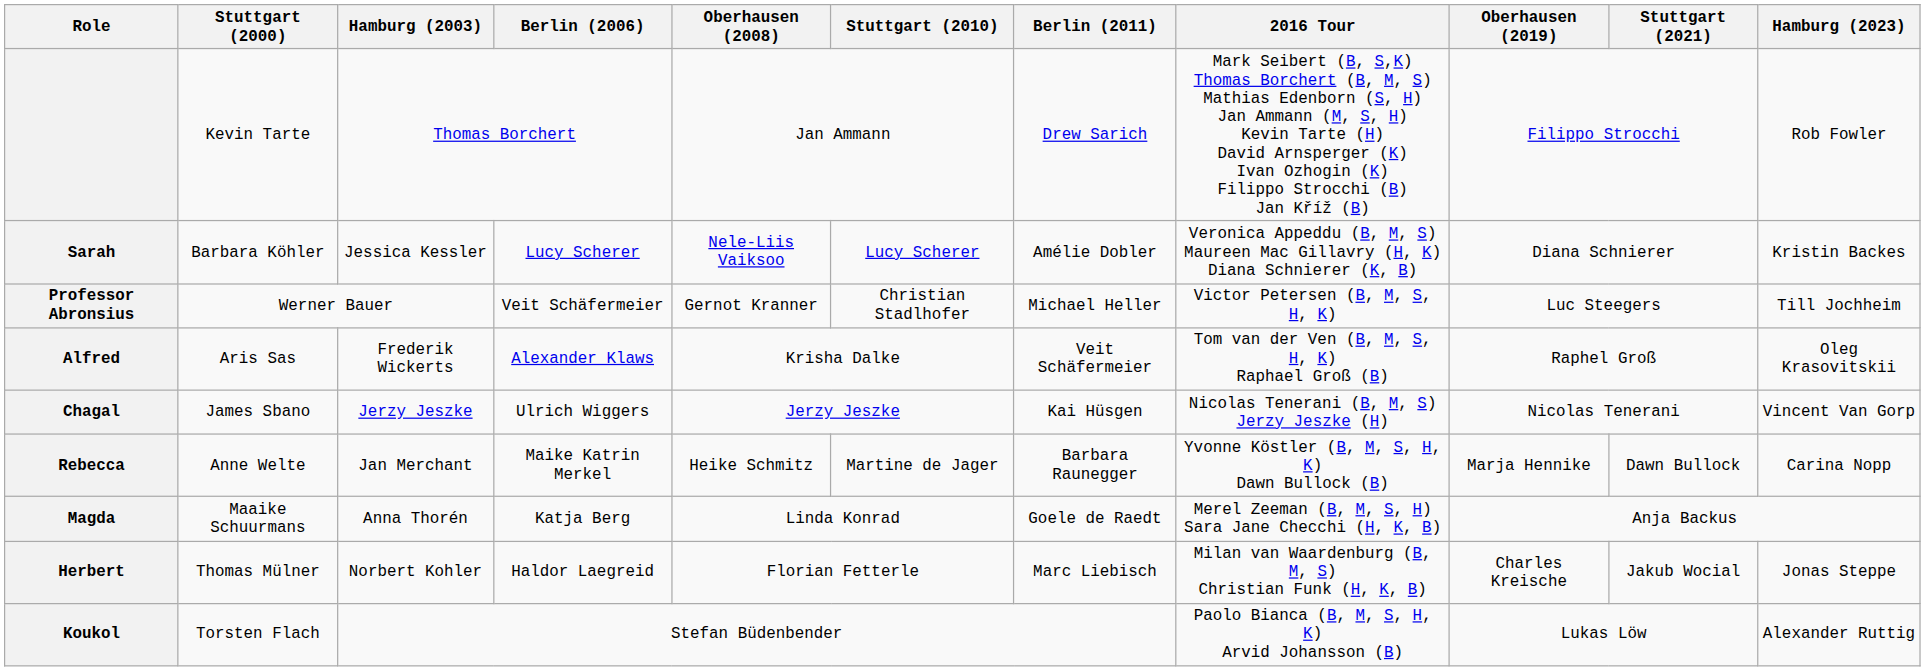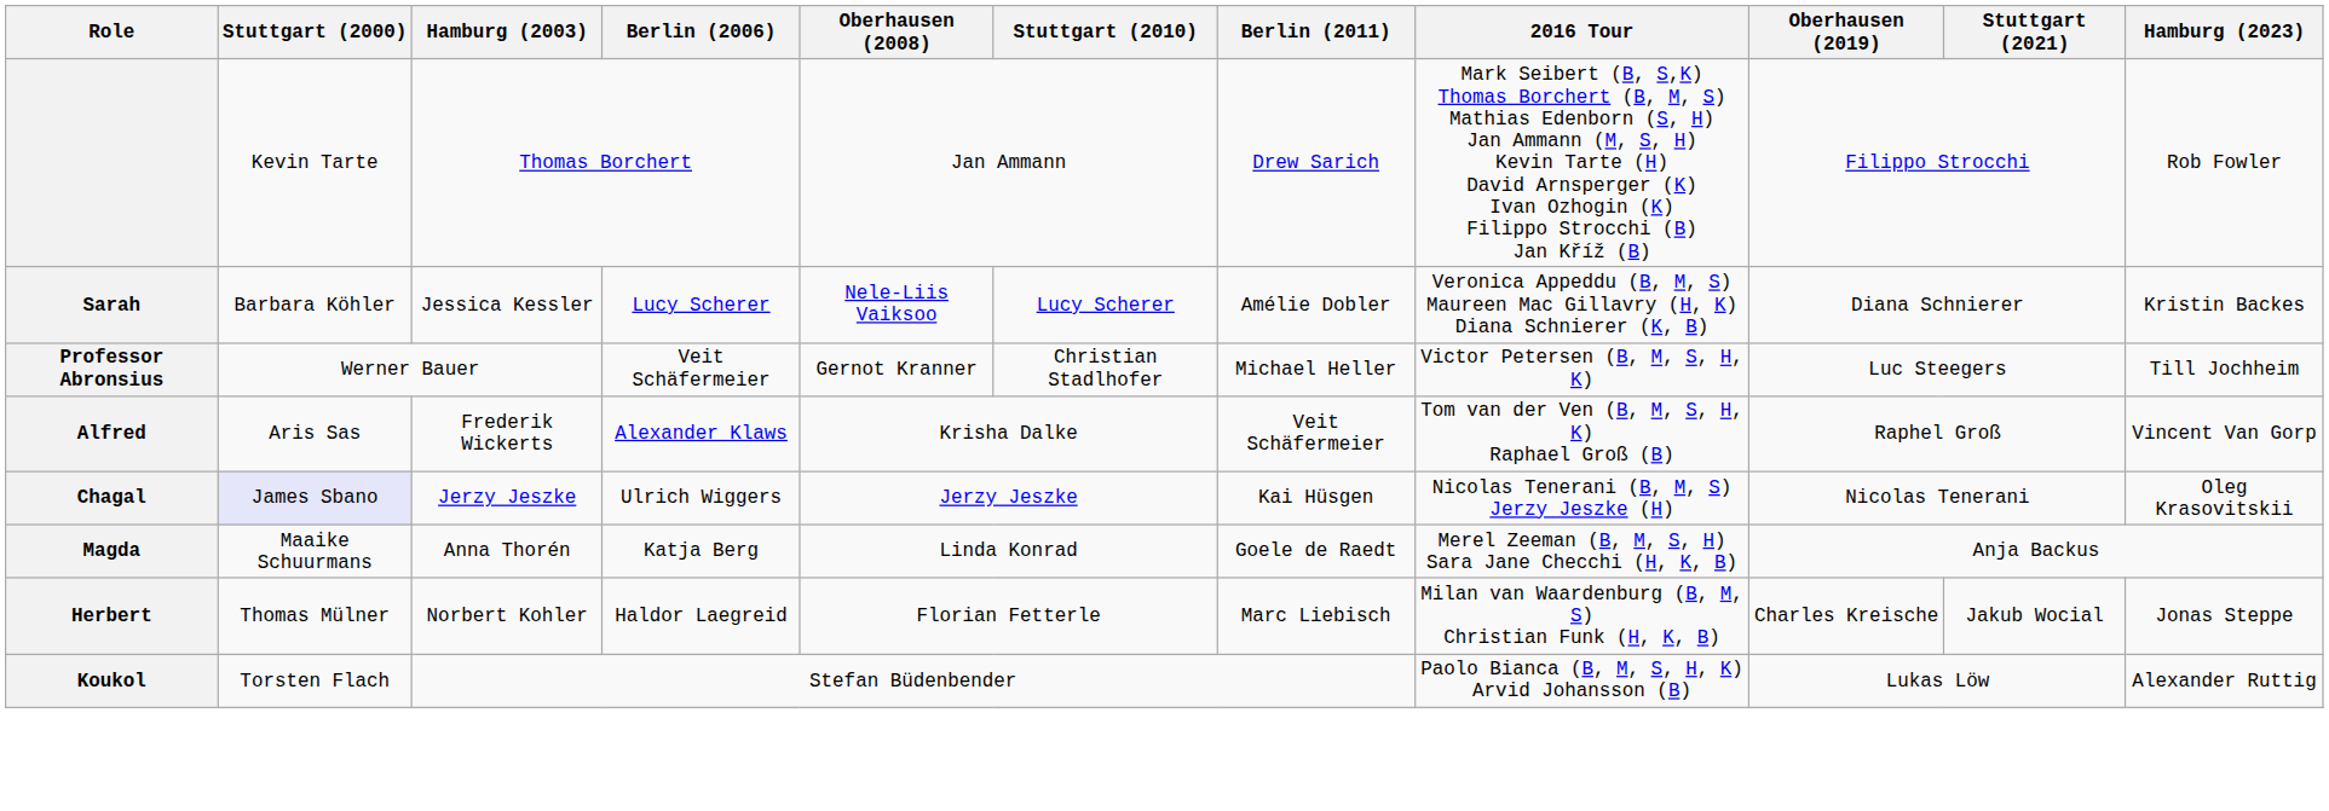 <table class="wikitable" style="text-align:center">
 <tr>
 <th scope="col">Role</th>
 <th scope="col">Stuttgart (2000)</th>
 <th scope="col">Hamburg (2003)</th>
 <th scope="col">Berlin (2006)</th>
 <th scope="col">Oberhausen (2008)</th>
 <th scope="col">Stuttgart (2010)</th>
 <th scope="col">Berlin (2011)</th>
 <th scope="col">2016 Tour</th>
 <th>Oberhausen (2019)</th>
 <th>Stuttgart (2021)</th>
 <th>Hamburg (2023)</th>
 </tr>
 <tr>
 <th scope="row"></th>
 <td>Kevin Tarte</td>
 <td colspan="2"><a href='#'>Thomas Borchert</a></td>
 <td colspan="2">Jan Ammann</td>
 <td><a href='#'>Drew Sarich</a></td>
 <td>Mark Seibert (<a href='#'>B</a>, <a href='#'>S</a>,<a href='#'>K</a>)<br><a href='#'>Thomas Borchert</a> (<a href='#'>B</a>, <a href='#'>M</a>, <a href='#'>S</a>)<br>Mathias Edenborn (<a href='#'>S</a>, <a href='#'>H</a>)<br>Jan Ammann (<a href='#'>M</a>, <a href='#'>S</a>, <a href='#'>H</a>)<br>Kevin Tarte (<a href='#'>H</a>)<br>David Arnsperger (<a href='#'>K</a>)<br>Ivan Ozhogin (<a href='#'>K</a>)<br>Filippo Strocchi (<a href='#'>B</a>)<br>Jan Kříž (<a href='#'>B</a>)</td>
 <td colspan="2"><a href='#'>Filippo Strocchi</a></td>
 <td>Rob Fowler</td>
 </tr>
 <tr>
 <th scope="row">Sarah</th>
 <td>Barbara Köhler</td>
 <td>Jessica Kessler</td>
 <td><a href='#'>Lucy Scherer</a></td>
 <td><a href='#'>Nele-Liis Vaiksoo</a></td>
 <td><a href='#'>Lucy Scherer</a></td>
 <td>Amélie Dobler</td>
 <td>Veronica Appeddu (<a href='#'>B</a>, <a href='#'>M</a>, <a href='#'>S</a>)<br>Maureen Mac Gillavry (<a href='#'>H</a>, <a href='#'>K</a>)<br>Diana Schnierer (<a href='#'>K</a>, <a href='#'>B</a>)</td>
 <td colspan="2">Diana Schnierer</td>
 <td>Kristin Backes</td>
 </tr>
 <tr>
 <th scope="row">Professor Abronsius</th>
 <td colspan="2">Werner Bauer</td>
 <td>Veit Schäfermeier</td>
 <td>Gernot Kranner</td>
 <td>Christian Stadlhofer</td>
 <td>Michael Heller</td>
 <td>Victor Petersen (<a href='#'>B</a>, <a href='#'>M</a>, <a href='#'>S</a>, <a href='#'>H</a>, <a href='#'>K</a>)</td>
 <td colspan="2">Luc Steegers</td>
 <td>Till Jochheim</td>
 </tr>
 <tr>
 <th scope="row">Alfred</th>
 <td>Aris Sas</td>
 <td>Frederik Wickerts</td>
 <td><a href='#'>Alexander Klaws</a></td>
 <td colspan="2">Krisha Dalke</td>
 <td>Veit Schäfermeier</td>
 <td>Tom van der Ven (<a href='#'>B</a>, <a href='#'>M</a>, <a href='#'>S</a>, <a href='#'>H</a>, <a href='#'>K</a>)<br>Raphael Groß (<a href='#'>B</a>)</td>
 <td colspan="2">Raphel Groß</td>
-<td>Oleg Krasovitskii</td>
+<td>Vincent Van Gorp</td>
 </tr>
 <tr>
 <th scope="row">Chagal</th>
-<td>James Sbano</td>
+<td style="background: lavender;">James Sbano</td>
 <td><a href='#'>Jerzy Jeszke</a></td>
 <td>Ulrich Wiggers</td>
 <td colspan="2"><a href='#'>Jerzy Jeszke</a></td>
 <td>Kai Hüsgen</td>
 <td>Nicolas Tenerani (<a href='#'>B</a>, <a href='#'>M</a>, <a href='#'>S</a>)<br><a href='#'>Jerzy Jeszke</a> (<a href='#'>H</a>)</td>
 <td colspan="2">Nicolas Tenerani</td>
-<td>Vincent Van Gorp</td>
-</tr>
-<tr>
-<th scope="row">Rebecca</th>
-<td>Anne Welte</td>
-<td>Jan Merchant</td>
-<td>Maike Katrin Merkel</td>
-<td>Heike Schmitz</td>
-<td>Martine de Jager</td>
-<td>Barbara Raunegger</td>
-<td>Yvonne Köstler (<a href='#'>B</a>, <a href='#'>M</a>, <a href='#'>S</a>, <a href='#'>H</a>, <a href='#'>K</a>)<br>Dawn Bullock (<a href='#'>B</a>)</td>
-<td>Marja Hennike</td>
-<td>Dawn Bullock</td>
-<td>Carina Nopp</td>
+<td>Oleg Krasovitskii</td>
 </tr>
 <tr>
 <th scope="row">Magda</th>
 <td>Maaike Schuurmans</td>
 <td>Anna Thorén</td>
 <td>Katja Berg</td>
 <td colspan="2">Linda Konrad</td>
 <td>Goele de Raedt</td>
 <td>Merel Zeeman (<a href='#'>B</a>, <a href='#'>M</a>, <a href='#'>S</a>, <a href='#'>H</a>)<br>Sara Jane Checchi (<a href='#'>H</a>, <a href='#'>K</a>, <a href='#'>B</a>)</td>
 <td colspan="3">Anja Backus</td>
 </tr>
 <tr>
 <th scope="row">Herbert</th>
 <td>Thomas Mülner</td>
 <td>Norbert Kohler</td>
 <td>Haldor Laegreid</td>
 <td colspan="2">Florian Fetterle</td>
 <td>Marc Liebisch</td>
 <td>Milan van Waardenburg (<a href='#'>B</a>, <a href='#'>M</a>, <a href='#'>S</a>)<br>Christian Funk (<a href='#'>H</a>, <a href='#'>K</a>, <a href='#'>B</a>)</td>
 <td>Charles Kreische</td>
 <td>Jakub Wocial</td>
 <td>Jonas Steppe</td>
 </tr>
 <tr>
 <th scope="row">Koukol</th>
 <td>Torsten Flach</td>
 <td colspan="5">Stefan Büdenbender</td>
 <td>Paolo Bianca (<a href='#'>B</a>, <a href='#'>M</a>, <a href='#'>S</a>, <a href='#'>H</a>, <a href='#'>K</a>)<br>Arvid Johansson (<a href='#'>B</a>)</td>
 <td colspan="2">Lukas Löw</td>
 <td>Alexander Ruttig</td>
 </tr>
 </table>
